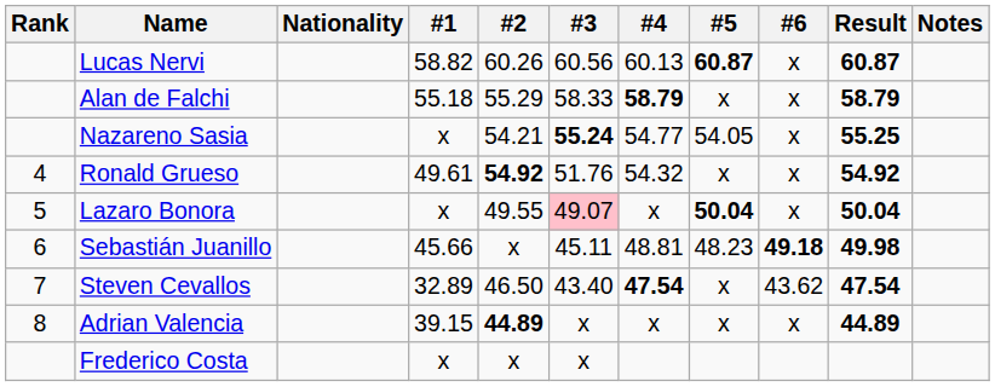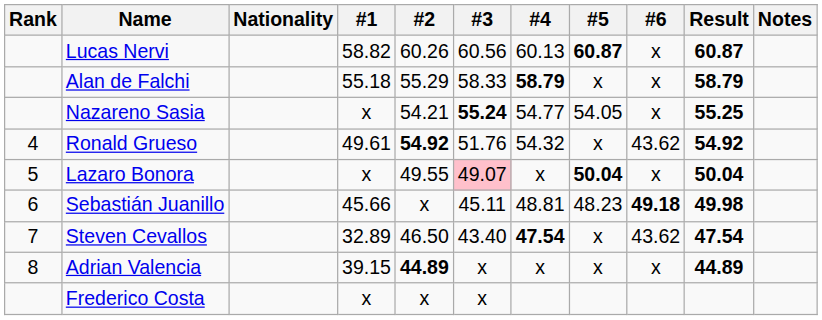 <table class="wikitable sortable" style="text-align:center">
 <tr>
 <th>Rank</th>
 <th>Name</th>
 <th>Nationality</th>
 <th>#1</th>
 <th>#2</th>
 <th>#3</th>
 <th>#4</th>
 <th>#5</th>
 <th>#6</th>
 <th>Result</th>
 <th>Notes</th>
 </tr>
 <tr>
 <td></td>
 <td align=left><a href='#'>Lucas Nervi</a></td>
 <td align=left></td>
 <td>58.82</td>
 <td>60.26</td>
 <td>60.56</td>
 <td>60.13</td>
 <td><strong>60.87</strong></td>
 <td>x</td>
 <td><strong>60.87</strong></td>
 <td></td>
 </tr>
 <tr>
 <td></td>
 <td align=left><a href='#'>Alan de Falchi</a></td>
 <td align=left></td>
 <td>55.18</td>
 <td>55.29</td>
 <td>58.33</td>
 <td><strong>58.79</strong></td>
 <td>x</td>
 <td>x</td>
 <td><strong>58.79</strong></td>
 <td></td>
 </tr>
 <tr>
 <td></td>
 <td align=left><a href='#'>Nazareno Sasia</a></td>
 <td align=left></td>
 <td>x</td>
 <td>54.21</td>
 <td><strong>55.24</strong></td>
 <td>54.77</td>
 <td>54.05</td>
 <td>x</td>
 <td><strong>55.25</strong></td>
 <td></td>
 </tr>
 <tr>
 <td>4</td>
 <td align=left><a href='#'>Ronald Grueso</a></td>
 <td align=left></td>
 <td>49.61</td>
 <td><strong>54.92</strong></td>
 <td>51.76</td>
 <td>54.32</td>
 <td>x</td>
-<td>x</td>
+<td>43.62</td>
 <td><strong>54.92</strong></td>
 <td></td>
 </tr>
 <tr>
 <td>5</td>
 <td align=left><a href='#'>Lazaro Bonora</a></td>
 <td align=left></td>
 <td>x</td>
 <td>49.55</td>
 <td style="background: pink;">49.07</td>
 <td>x</td>
 <td><strong>50.04</strong></td>
 <td>x</td>
 <td><strong>50.04</strong></td>
 <td></td>
 </tr>
 <tr>
 <td>6</td>
 <td align=left><a href='#'>Sebastián Juanillo</a></td>
 <td align=left></td>
 <td>45.66</td>
 <td>x</td>
 <td>45.11</td>
 <td>48.81</td>
 <td>48.23</td>
 <td><strong>49.18</strong></td>
 <td><strong>49.98</strong></td>
 <td></td>
 </tr>
 <tr>
 <td>7</td>
 <td align=left><a href='#'>Steven Cevallos</a></td>
 <td align=left></td>
 <td>32.89</td>
 <td>46.50</td>
 <td>43.40</td>
 <td><strong>47.54</strong></td>
 <td>x</td>
 <td>43.62</td>
 <td><strong>47.54</strong></td>
 <td></td>
 </tr>
 <tr>
 <td>8</td>
 <td align=left><a href='#'>Adrian Valencia</a></td>
 <td align=left></td>
 <td>39.15</td>
 <td><strong>44.89</strong></td>
 <td>x</td>
 <td>x</td>
 <td>x</td>
 <td>x</td>
 <td><strong>44.89</strong></td>
 <td></td>
 </tr>
 <tr>
 <td></td>
 <td align=left><a href='#'>Frederico Costa</a></td>
 <td align=left></td>
 <td>x</td>
 <td>x</td>
 <td>x</td>
 <td></td>
 <td></td>
 <td></td>
 <td><strong></strong></td>
 <td></td>
 </tr>
 </table>
